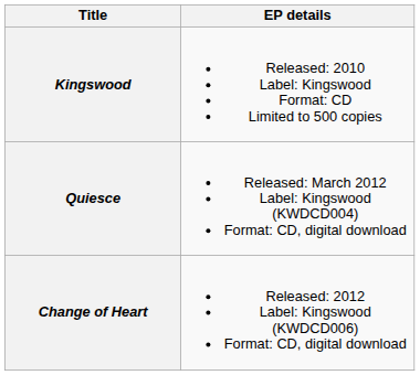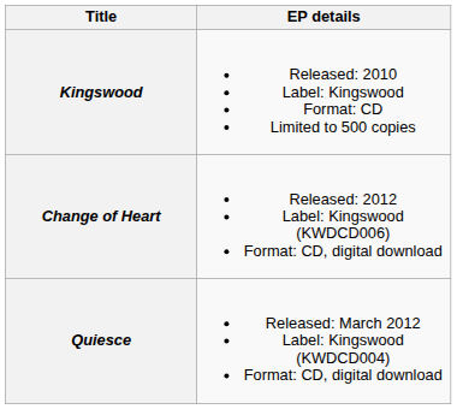 <table class="wikitable plainrowheaders" style="text-align:center;">
 <tr>
 <th scope="col" rowspan="1" style="width:12em;">Title</th>
 <th scope="col" rowspan="1" style="width:16em;">EP details</th>
 </tr>
 <tr>
 <th scope="row"><em>Kingswood</em></th>
 <td><br><ul><li>Released: 2010</li><li>Label: Kingswood</li><li>Format: CD</li><li>Limited to 500 copies</li></ul></td>
 </tr>
 <tr>
+<th scope="row"><em>Change of Heart</em></th>
+<td><br><ul><li>Released: 2012</li><li>Label: Kingswood (KWDCD006)</li><li>Format: CD, digital download</li></ul></td>
+</tr>
+<tr>
 <th scope="row"><em>Quiesce</em></th>
 <td><br><ul><li>Released: March 2012</li><li>Label: Kingswood (KWDCD004)</li><li>Format: CD, digital download</li></ul></td>
 </tr>
-<tr>
-<th scope="row"><em>Change of Heart</em></th>
-<td><br><ul><li>Released: 2012</li><li>Label: Kingswood (KWDCD006)</li><li>Format: CD, digital download</li></ul></td>
-</tr>
 </table>
